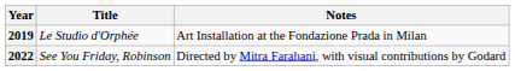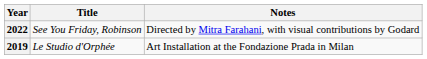 <table class="wikitable sortable plainrowheaders">
 <tr>
 <th scope="col">Year</th>
 <th scope="col">Title</th>
 <th>Notes</th>
 </tr>
 <tr>
+<th>2022</th>
+<td scope="row"><em>See You Friday, Robinson</em></td>
+<td>Directed by <a href='#'>Mitra Farahani</a>, with visual contributions by Godard</td>
+</tr>
+<tr>
 <th>2019</th>
 <td><em>Le Studio d'Orphée</em></td>
 <td>Art Installation at the Fondazione Prada in Milan</td>
 </tr>
-<tr>
-<th>2022</th>
-<td scope="row"><em>See You Friday, Robinson</em></td>
-<td>Directed by <a href='#'>Mitra Farahani</a>, with visual contributions by Godard</td>
-</tr>
 </table>
